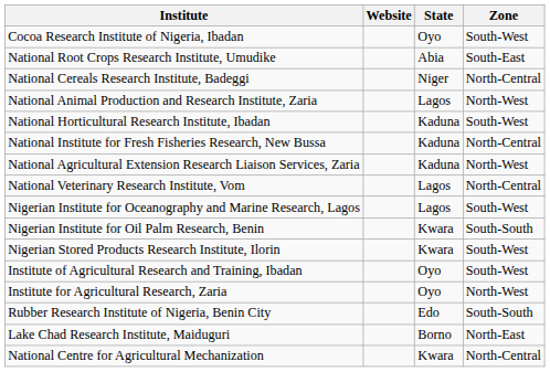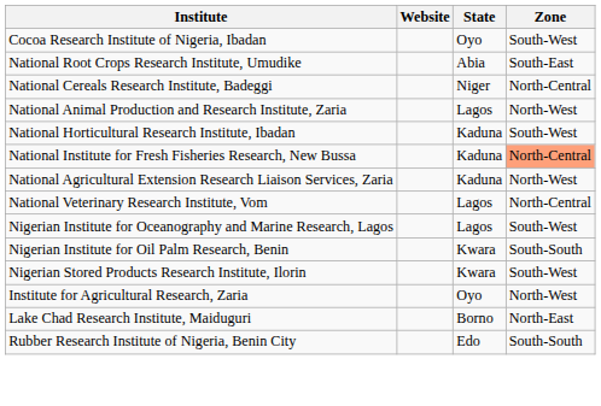 <table class="wikitable sortable">
 <tr>
 <th>Institute</th>
 <th>Website</th>
 <th>State</th>
 <th>Zone</th>
 </tr>
 <tr>
 <td>Cocoa Research Institute of Nigeria, Ibadan</td>
 <td></td>
 <td>Oyo</td>
 <td>South-West</td>
 </tr>
 <tr>
 <td>National Root Crops Research Institute, Umudike</td>
 <td></td>
 <td>Abia</td>
 <td>South-East</td>
 </tr>
 <tr>
 <td>National Cereals Research Institute, Badeggi</td>
 <td></td>
 <td>Niger</td>
 <td>North-Central</td>
 </tr>
 <tr>
 <td>National Animal Production and Research Institute, Zaria</td>
 <td></td>
 <td>Lagos</td>
 <td>North-West</td>
 </tr>
 <tr>
 <td>National Horticultural Research Institute, Ibadan</td>
 <td></td>
 <td>Kaduna</td>
 <td>South-West</td>
 </tr>
 <tr>
 <td>National Institute for Fresh Fisheries Research, New Bussa</td>
 <td></td>
 <td>Kaduna</td>
-<td>North-Central</td>
+<td style="background: lightsalmon;">North-Central</td>
 </tr>
 <tr>
 <td>National Agricultural Extension Research Liaison Services, Zaria</td>
 <td></td>
 <td>Kaduna</td>
 <td>North-West</td>
 </tr>
 <tr>
 <td>National Veterinary Research Institute, Vom</td>
 <td></td>
 <td>Lagos</td>
 <td>North-Central</td>
 </tr>
 <tr>
 <td>Nigerian Institute for Oceanography and Marine Research, Lagos</td>
 <td></td>
 <td>Lagos</td>
 <td>South-West</td>
 </tr>
 <tr>
 <td>Nigerian Institute for Oil Palm Research, Benin</td>
 <td></td>
 <td>Kwara</td>
 <td>South-South</td>
 </tr>
 <tr>
 <td>Nigerian Stored Products Research Institute, Ilorin</td>
 <td></td>
 <td>Kwara</td>
 <td>South-West</td>
 </tr>
 <tr>
-<td>Institute of Agricultural Research and Training, Ibadan</td>
-<td></td>
-<td>Oyo</td>
-<td>South-West</td>
-</tr>
-<tr>
 <td>Institute for Agricultural Research, Zaria</td>
 <td></td>
 <td>Oyo</td>
 <td>North-West</td>
-</tr>
-<tr>
-<td>Rubber Research Institute of Nigeria, Benin City</td>
-<td></td>
-<td>Edo</td>
-<td>South-South</td>
 </tr>
 <tr>
 <td>Lake Chad Research Institute, Maiduguri</td>
 <td></td>
 <td>Borno</td>
 <td>North-East</td>
 </tr>
 <tr>
-<td>National Centre for Agricultural Mechanization</td>
+<td>Rubber Research Institute of Nigeria, Benin City</td>
 <td></td>
-<td>Kwara</td>
-<td>North-Central</td>
+<td>Edo</td>
+<td>South-South</td>
 </tr>
 </table>
